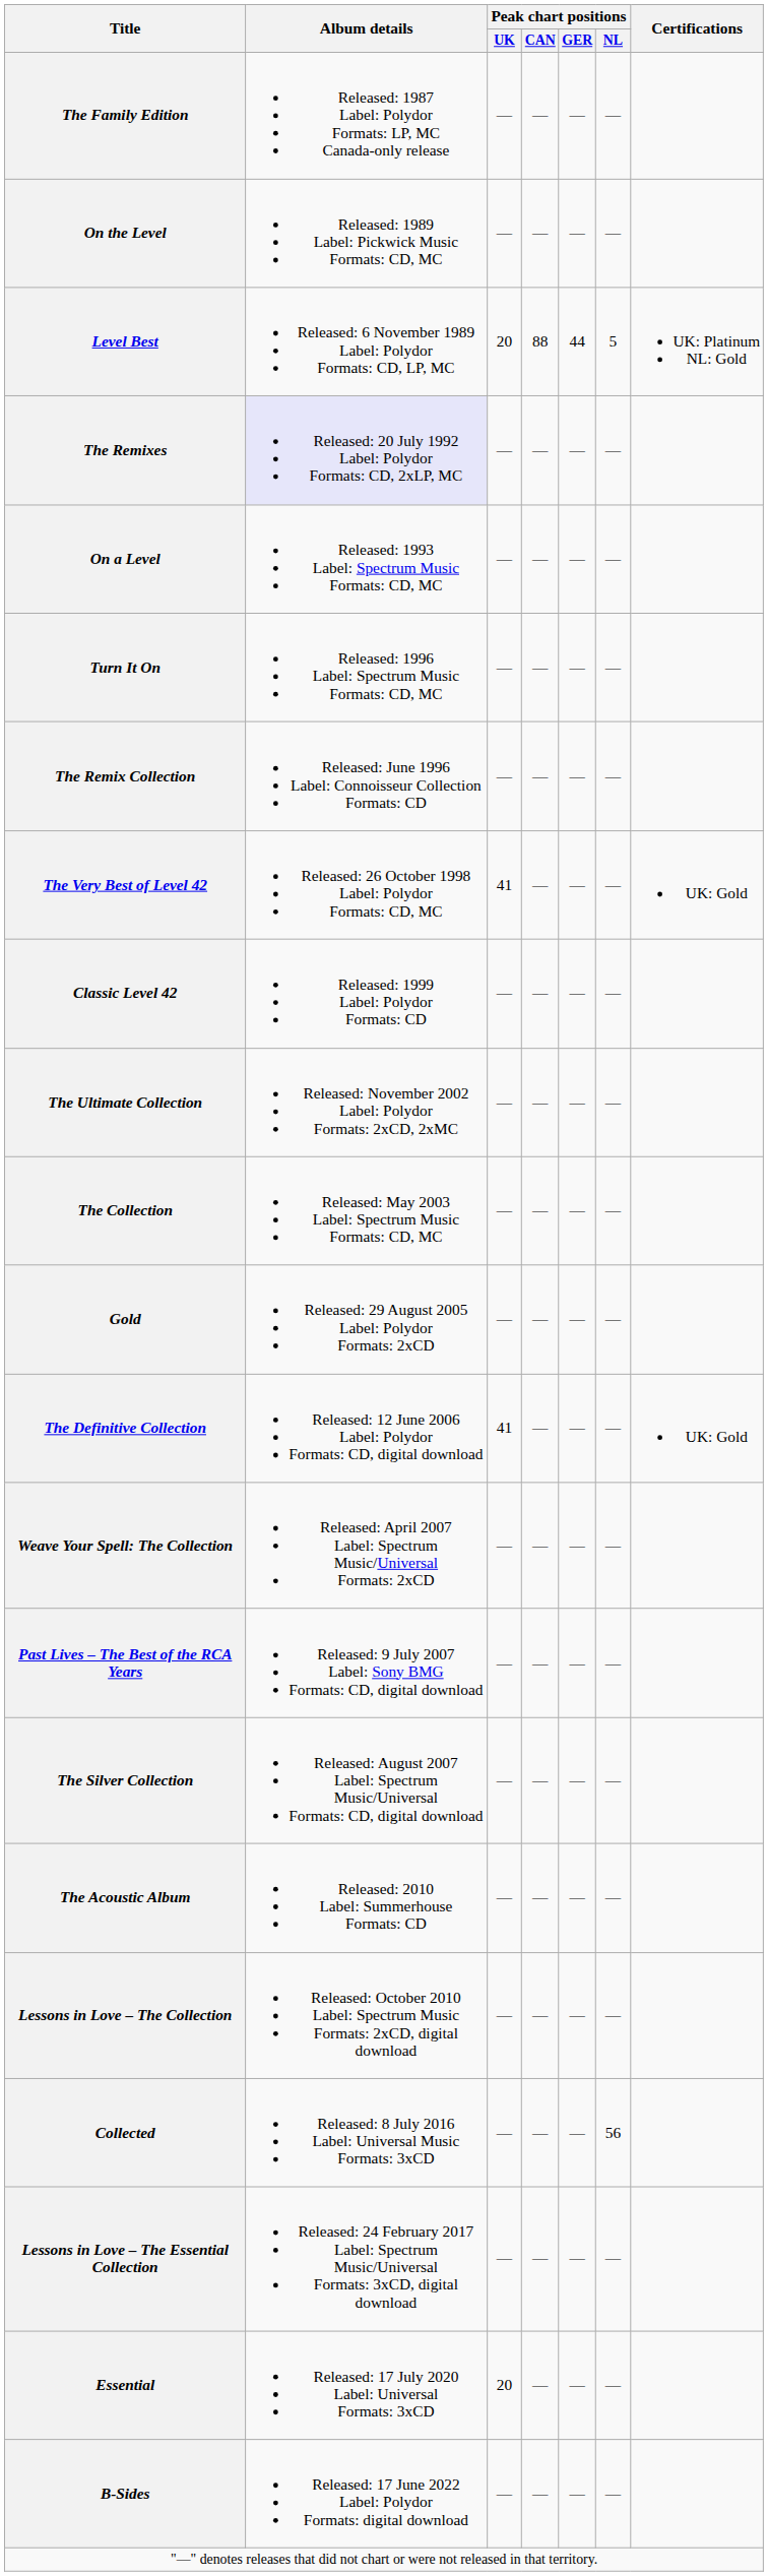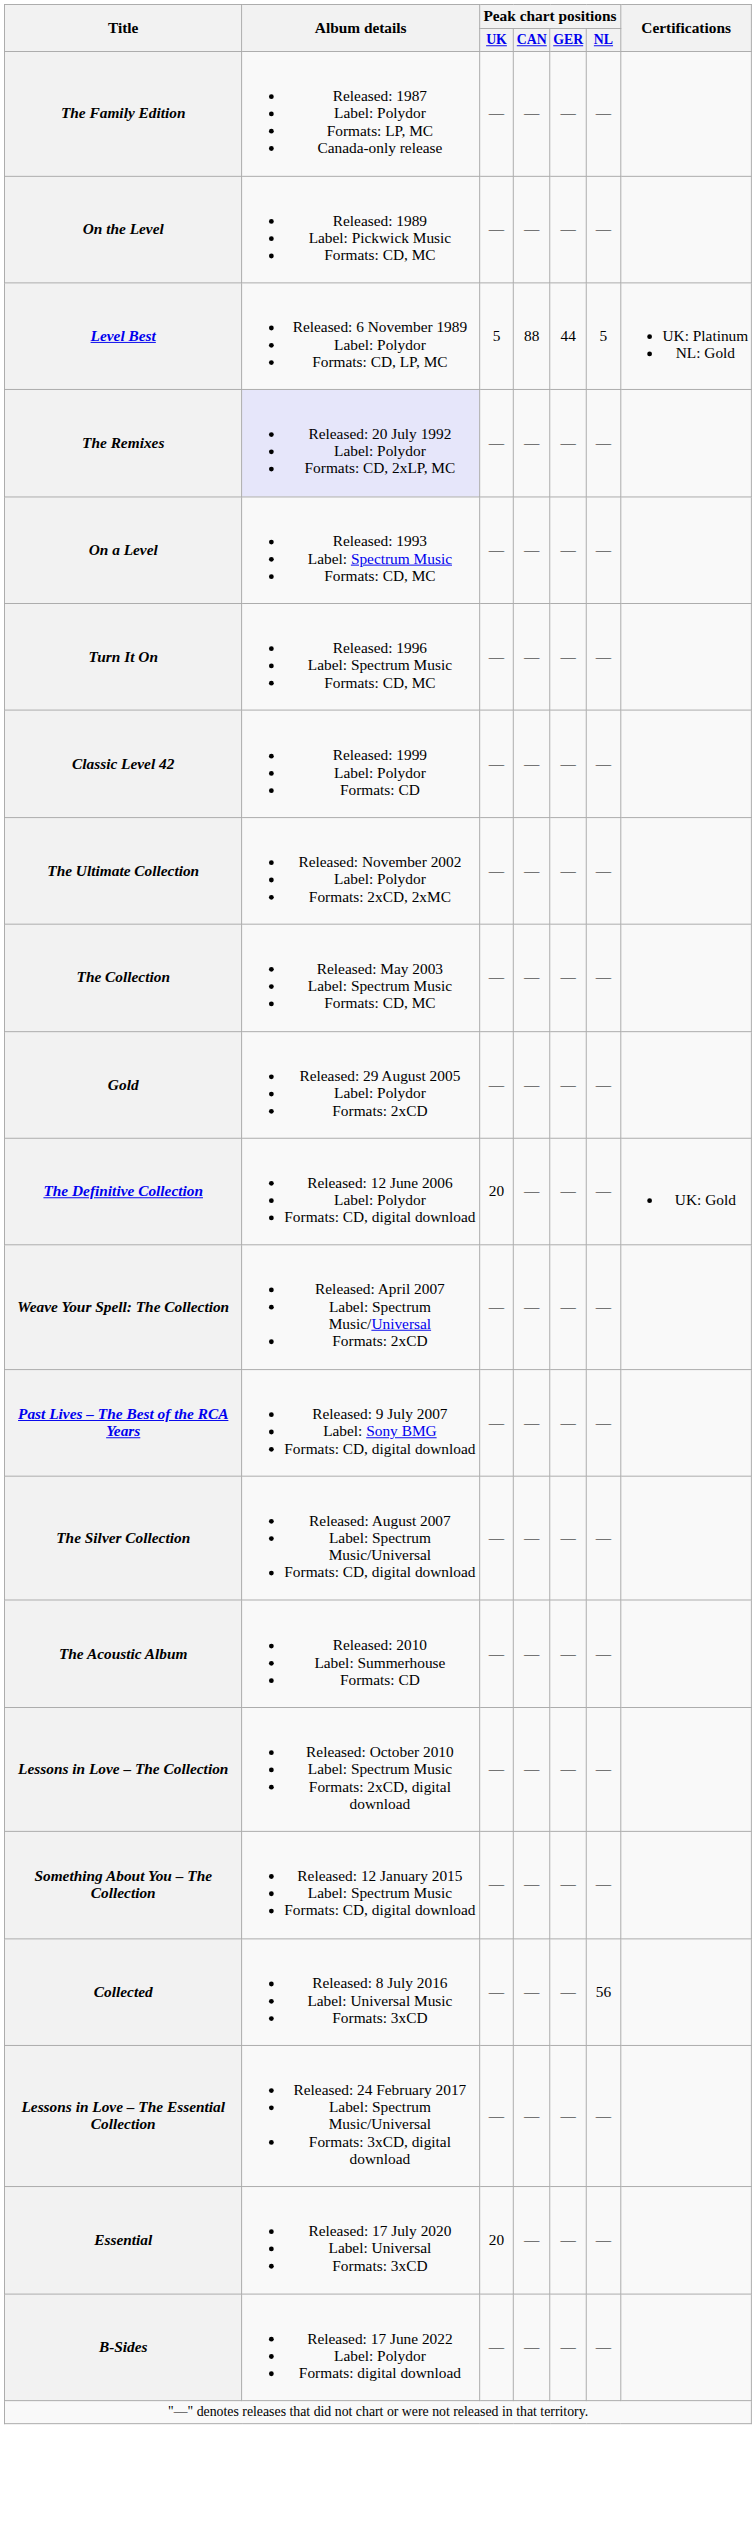 <table class="wikitable plainrowheaders" style="text-align:center;">
 <tr>
 <th rowspan="2" scope="col" style="width:15em;">Title</th>
 <th rowspan="2" scope="col" style="width:15em;">Album details</th>
 <th colspan="4">Peak chart positions</th>
 <th rowspan="2">Certifications</th>
 </tr>
 <tr>
 <th scope="col" style="width:2em;font-size:90%;"><a href='#'>UK</a><br></th>
 <th scope="col" style="width:2em;font-size:90%;"><a href='#'>CAN</a><br></th>
 <th scope="col" style="width:2em;font-size:90%;"><a href='#'>GER</a><br></th>
 <th scope="col" style="width:2em;font-size:90%;"><a href='#'>NL</a><br></th>
 </tr>
 <tr>
 <th scope="row"><em>The Family Edition</em></th>
 <td><br><ul><li>Released: 1987</li><li>Label: Polydor</li><li>Formats: LP, MC</li><li>Canada-only release</li></ul></td>
 <td>—</td>
 <td>—</td>
 <td>—</td>
 <td>—</td>
 <td></td>
 </tr>
 <tr>
 <th scope="row"><em>On the Level</em></th>
 <td><br><ul><li>Released: 1989</li><li>Label: Pickwick Music</li><li>Formats: CD, MC</li></ul></td>
 <td>—</td>
 <td>—</td>
 <td>—</td>
 <td>—</td>
 <td></td>
 </tr>
 <tr>
 <th scope="row"><em><a href='#'>Level Best</a></em></th>
 <td><br><ul><li>Released: 6 November 1989</li><li>Label: Polydor</li><li>Formats: CD, LP, MC</li></ul></td>
-<td>20</td>
+<td>5</td>
 <td>88</td>
 <td>44</td>
 <td>5</td>
 <td><br><ul><li>UK: Platinum</li><li>NL: Gold</li></ul></td>
 </tr>
 <tr>
 <th scope="row"><em>The Remixes</em></th>
 <td style="background: lavender;"><br><ul><li>Released: 20 July 1992</li><li>Label: Polydor</li><li>Formats: CD, 2xLP, MC</li></ul></td>
 <td>—</td>
 <td>—</td>
 <td>—</td>
 <td>—</td>
 <td></td>
 </tr>
 <tr>
 <th scope="row"><em>On a Level</em></th>
 <td><br><ul><li>Released: 1993</li><li>Label: <a href='#'>Spectrum Music</a></li><li>Formats: CD, MC</li></ul></td>
 <td>—</td>
 <td>—</td>
 <td>—</td>
 <td>—</td>
 <td></td>
 </tr>
 <tr>
 <th scope="row"><em>Turn It On</em></th>
 <td><br><ul><li>Released: 1996</li><li>Label: Spectrum Music</li><li>Formats: CD, MC</li></ul></td>
 <td>—</td>
 <td>—</td>
 <td>—</td>
 <td>—</td>
 <td></td>
-</tr>
-<tr>
-<th scope="row"><em>The Remix Collection</em></th>
-<td><br><ul><li>Released: June 1996</li><li>Label: Connoisseur Collection</li><li>Formats: CD</li></ul></td>
-<td>—</td>
-<td>—</td>
-<td>—</td>
-<td>—</td>
-<td></td>
-</tr>
-<tr>
-<th scope="row"><em><a href='#'>The Very Best of Level 42</a></em></th>
-<td><br><ul><li>Released: 26 October 1998</li><li>Label: Polydor</li><li>Formats: CD, MC</li></ul></td>
-<td>41</td>
-<td>—</td>
-<td>—</td>
-<td>—</td>
-<td><br><ul><li>UK: Gold</li></ul></td>
 </tr>
 <tr>
 <th scope="row"><em>Classic Level 42</em></th>
 <td><br><ul><li>Released: 1999</li><li>Label: Polydor</li><li>Formats: CD</li></ul></td>
 <td>—</td>
 <td>—</td>
 <td>—</td>
 <td>—</td>
 <td></td>
 </tr>
 <tr>
 <th scope="row"><em>The Ultimate Collection</em></th>
 <td><br><ul><li>Released: November 2002</li><li>Label: Polydor</li><li>Formats: 2xCD, 2xMC</li></ul></td>
 <td>—</td>
 <td>—</td>
 <td>—</td>
 <td>—</td>
 <td></td>
 </tr>
 <tr>
 <th scope="row"><em>The Collection</em></th>
 <td><br><ul><li>Released: May 2003</li><li>Label: Spectrum Music</li><li>Formats: CD, MC</li></ul></td>
 <td>—</td>
 <td>—</td>
 <td>—</td>
 <td>—</td>
 <td></td>
 </tr>
 <tr>
 <th scope="row"><em>Gold</em></th>
 <td><br><ul><li>Released: 29 August 2005</li><li>Label: Polydor</li><li>Formats: 2xCD</li></ul></td>
 <td>—</td>
 <td>—</td>
 <td>—</td>
 <td>—</td>
 <td></td>
 </tr>
 <tr>
 <th scope="row"><em><a href='#'>The Definitive Collection</a></em></th>
 <td><br><ul><li>Released: 12 June 2006</li><li>Label: Polydor</li><li>Formats: CD, digital download</li></ul></td>
-<td>41</td>
+<td>20</td>
 <td>—</td>
 <td>—</td>
 <td>—</td>
 <td><br><ul><li>UK: Gold</li></ul></td>
 </tr>
 <tr>
 <th scope="row"><em>Weave Your Spell: The Collection</em></th>
 <td><br><ul><li>Released: April 2007</li><li>Label: Spectrum Music/<a href='#'>Universal</a></li><li>Formats: 2xCD</li></ul></td>
 <td>—</td>
 <td>—</td>
 <td>—</td>
 <td>—</td>
 <td></td>
 </tr>
 <tr>
 <th scope="row"><em><a href='#'>Past Lives – The Best of the RCA Years</a></em></th>
 <td><br><ul><li>Released: 9 July 2007</li><li>Label: <a href='#'>Sony BMG</a></li><li>Formats: CD, digital download</li></ul></td>
 <td>—</td>
 <td>—</td>
 <td>—</td>
 <td>—</td>
 <td></td>
 </tr>
 <tr>
 <th scope="row"><em>The Silver Collection</em></th>
 <td><br><ul><li>Released: August 2007</li><li>Label: Spectrum Music/Universal</li><li>Formats: CD, digital download</li></ul></td>
 <td>—</td>
 <td>—</td>
 <td>—</td>
 <td>—</td>
 <td></td>
 </tr>
 <tr>
 <th scope="row"><em>The Acoustic Album</em></th>
 <td><br><ul><li>Released: 2010</li><li>Label: Summerhouse</li><li>Formats: CD</li></ul></td>
 <td>—</td>
 <td>—</td>
 <td>—</td>
 <td>—</td>
 <td></td>
 </tr>
 <tr>
 <th scope="row"><em>Lessons in Love – The Collection</em></th>
 <td><br><ul><li>Released: October 2010</li><li>Label: Spectrum Music</li><li>Formats: 2xCD, digital download</li></ul></td>
 <td>—</td>
 <td>—</td>
 <td>—</td>
 <td>—</td>
 <td></td>
 </tr>
 <tr>
+<th scope="row"><em>Something About You – The Collection</em></th>
+<td><br><ul><li>Released: 12 January 2015</li><li>Label: Spectrum Music</li><li>Formats: CD, digital download</li></ul></td>
+<td>—</td>
+<td>—</td>
+<td>—</td>
+<td>—</td>
+<td></td>
+</tr>
+<tr>
 <th scope="row"><em>Collected</em></th>
 <td><br><ul><li>Released: 8 July 2016</li><li>Label: Universal Music</li><li>Formats: 3xCD</li></ul></td>
 <td>—</td>
 <td>—</td>
 <td>—</td>
 <td>56</td>
 <td></td>
 </tr>
 <tr>
 <th scope="row"><em>Lessons in Love – The Essential Collection</em></th>
 <td><br><ul><li>Released: 24 February 2017</li><li>Label: Spectrum Music/Universal</li><li>Formats: 3xCD, digital download</li></ul></td>
 <td>—</td>
 <td>—</td>
 <td>—</td>
 <td>—</td>
 <td></td>
 </tr>
 <tr>
 <th scope="row"><em>Essential</em></th>
 <td><br><ul><li>Released: 17 July 2020</li><li>Label: Universal</li><li>Formats: 3xCD</li></ul></td>
 <td>20</td>
 <td>—</td>
 <td>—</td>
 <td>—</td>
 <td></td>
 </tr>
 <tr>
 <th scope="row"><em>B-Sides</em></th>
 <td><br><ul><li>Released: 17 June 2022</li><li>Label: Polydor</li><li>Formats: digital download</li></ul></td>
 <td>—</td>
 <td>—</td>
 <td>—</td>
 <td>—</td>
 <td></td>
 </tr>
 <tr>
 <td colspan="7" style="font-size:90%">"—" denotes releases that did not chart or were not released in that territory.</td>
 </tr>
 </table>
